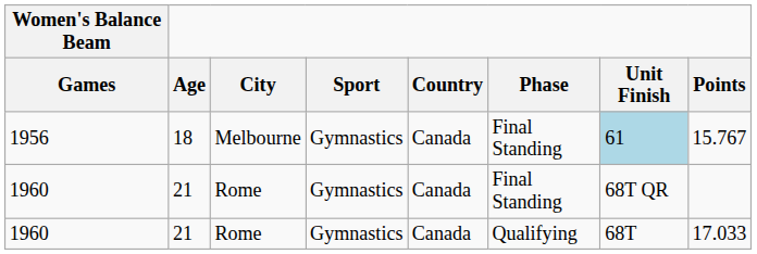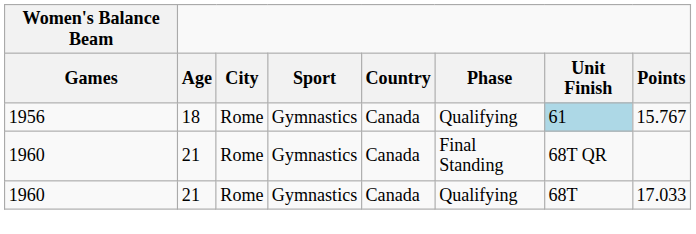 <table class="wikitable" border="1">
 <tr>
 <th>Women's Balance Beam</th>
 </tr>
 <tr>
 <th>Games</th>
 <th>Age</th>
 <th>City</th>
 <th>Sport</th>
 <th>Country</th>
 <th>Phase</th>
 <th>Unit Finish</th>
 <th>Points</th>
 </tr>
 <tr>
 <td>1956</td>
 <td>18</td>
-<td>Melbourne</td>
+<td>Rome</td>
 <td>Gymnastics</td>
 <td>Canada</td>
-<td>Final Standing</td>
+<td>Qualifying</td>
 <td style="background: lightblue;">61</td>
 <td>15.767</td>
 </tr>
 <tr>
 <td>1960</td>
 <td>21</td>
 <td>Rome</td>
 <td>Gymnastics</td>
 <td>Canada</td>
 <td>Final Standing</td>
 <td>68T QR</td>
 <td></td>
 </tr>
 <tr>
 <td>1960</td>
 <td>21</td>
 <td>Rome</td>
 <td>Gymnastics</td>
 <td>Canada</td>
 <td>Qualifying</td>
 <td>68T</td>
 <td>17.033</td>
 </tr>
 </table>
